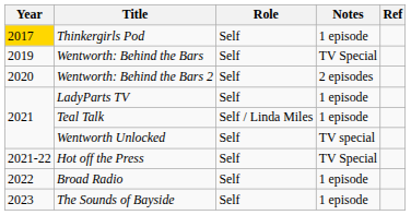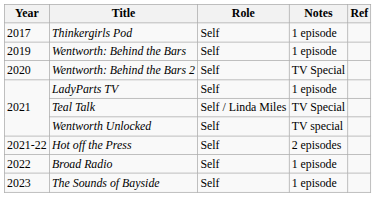 <table class="wikitable sortable">
 <tr>
 <th>Year</th>
 <th>Title</th>
 <th>Role</th>
 <th class="unsortable">Notes</th>
 <th>Ref</th>
 </tr>
 <tr>
-<td style="background: gold;">2017</td>
+<td>2017</td>
 <td><em>Thinkergirls Pod</em></td>
 <td>Self</td>
 <td>1 episode</td>
 <td></td>
 </tr>
 <tr>
 <td>2019</td>
 <td><em>Wentworth: Behind the Bars</em></td>
 <td>Self</td>
-<td>TV Special</td>
+<td>1 episode</td>
 <td></td>
 </tr>
 <tr>
 <td>2020</td>
 <td><em>Wentworth: Behind the Bars 2</em></td>
 <td>Self</td>
-<td>2 episodes</td>
+<td>TV Special</td>
 <td></td>
 </tr>
 <tr>
 <td rowspan="3">2021</td>
 <td><em>LadyParts TV</em></td>
 <td>Self</td>
 <td>1 episode</td>
 <td></td>
 </tr>
 <tr>
 <td><em>Teal Talk</em></td>
 <td>Self / Linda Miles</td>
-<td>1 episode</td>
+<td>TV Special</td>
 <td></td>
 </tr>
 <tr>
 <td><em>Wentworth Unlocked</em></td>
 <td>Self</td>
 <td>TV special</td>
 <td></td>
 </tr>
 <tr>
 <td>2021-22</td>
 <td><em>Hot off the Press</em></td>
 <td>Self</td>
-<td>TV Special</td>
+<td>2 episodes</td>
 <td></td>
 </tr>
 <tr>
 <td>2022</td>
 <td><em>Broad Radio</em></td>
 <td>Self</td>
 <td>1 episode</td>
 <td></td>
 </tr>
 <tr>
 <td>2023</td>
 <td><em>The Sounds of Bayside</em></td>
 <td>Self</td>
 <td>1 episode</td>
 <td></td>
 </tr>
 </table>
